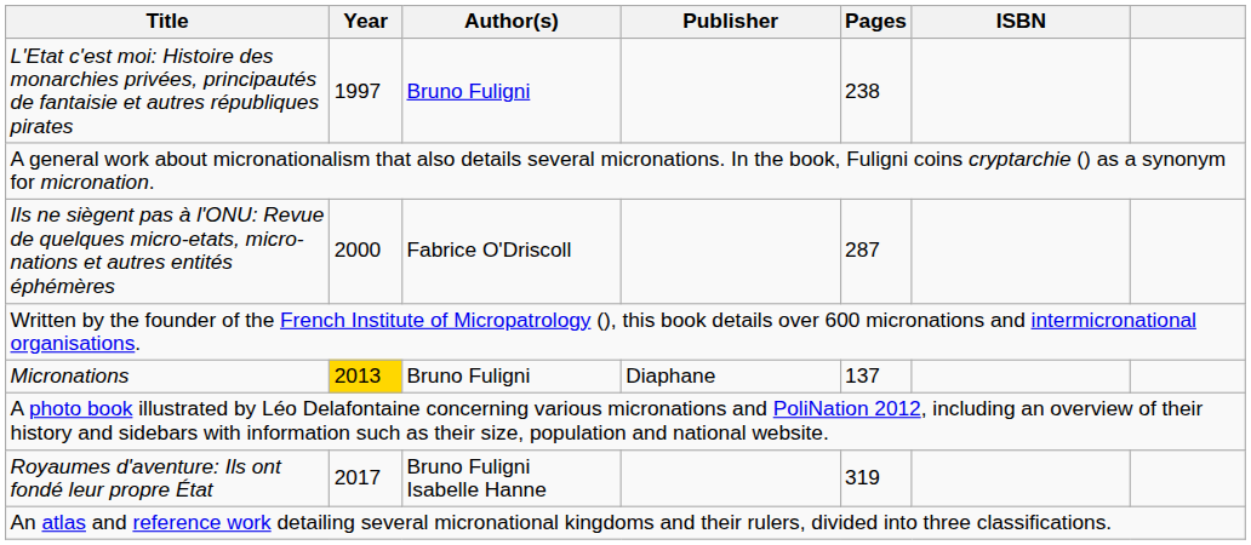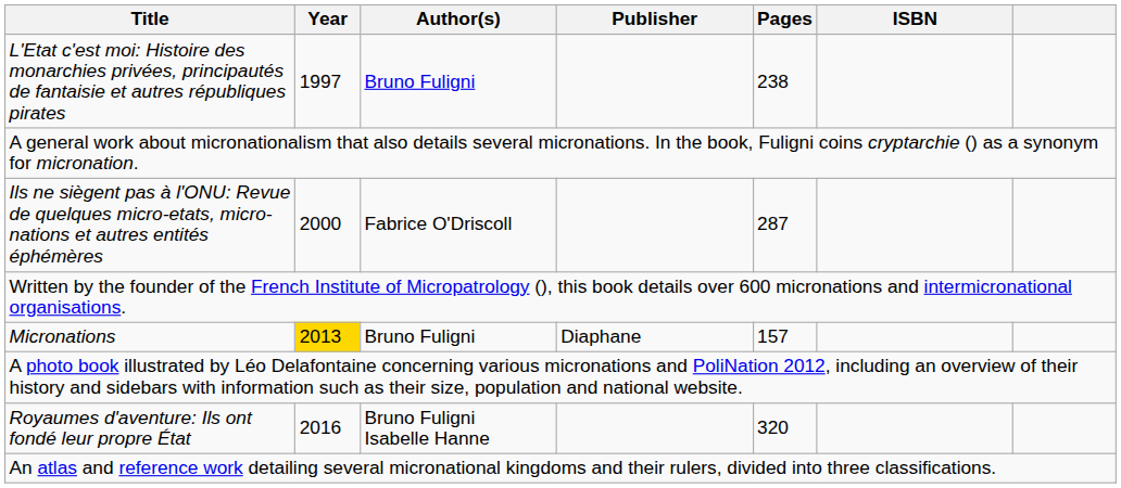 <table class="wikitable">
 <tr>
 <th scope="col" style="width:15em;">Title</th>
 <th scope="col" style="width:3em;">Year</th>
 <th scope="col" style="width:10em;">Author(s)</th>
 <th scope="col" style="width:10em;">Publisher</th>
 <th scope="col" style="width:2em;">Pages</th>
 <th scope="col" style="width:10em;" class="unsortable">ISBN</th>
 <th scope="col" style="width:5em;" class="unsortable"></th>
 </tr>
 <tr>
 <td><em>L'Etat c'est moi: Histoire des monarchies privées, principautés de fantaisie et autres républiques pirates</em></td>
 <td>1997</td>
 <td><a href='#'>Bruno Fuligni</a></td>
 <td></td>
 <td>238</td>
 <td></td>
 <td></td>
 </tr>
 <tr>
 <td colspan="7">A general work about micronationalism that also details several micronations. In the book, Fuligni coins <em>cryptarchie</em> () as a synonym for <em>micronation</em>.</td>
 </tr>
 <tr>
 <td><em>Ils ne siègent pas à l'ONU: Revue de quelques micro-etats, micro-nations et autres entités éphémères</em></td>
 <td>2000</td>
 <td>Fabrice O'Driscoll</td>
 <td></td>
 <td>287</td>
 <td></td>
 <td></td>
 </tr>
 <tr>
 <td colspan="7">Written by the founder of the <a href='#'>French Institute of Micropatrology</a> (), this book details over 600 micronations and <a href='#'>intermicronational organisations</a>.</td>
 </tr>
 <tr>
 <td><em>Micronations</em></td>
 <td style="background: gold;">2013</td>
 <td>Bruno Fuligni</td>
 <td>Diaphane</td>
-<td>137</td>
+<td>157</td>
 <td></td>
 <td></td>
 </tr>
 <tr>
 <td colspan="7">A <a href='#'>photo book</a> illustrated by Léo Delafontaine concerning various micronations and <a href='#'>PoliNation 2012</a>, including an overview of their history and sidebars with information such as their size, population and national website.</td>
 </tr>
 <tr>
 <td><em>Royaumes d'aventure: Ils ont fondé leur propre État</em></td>
-<td>2017</td>
+<td>2016</td>
 <td>Bruno Fuligni<br>Isabelle Hanne</td>
 <td></td>
-<td>319</td>
+<td>320</td>
 <td></td>
 <td></td>
 </tr>
 <tr>
 <td colspan="7">An <a href='#'>atlas</a> and <a href='#'>reference work</a> detailing several micronational kingdoms and their rulers, divided into three classifications.</td>
 </tr>
 </table>
